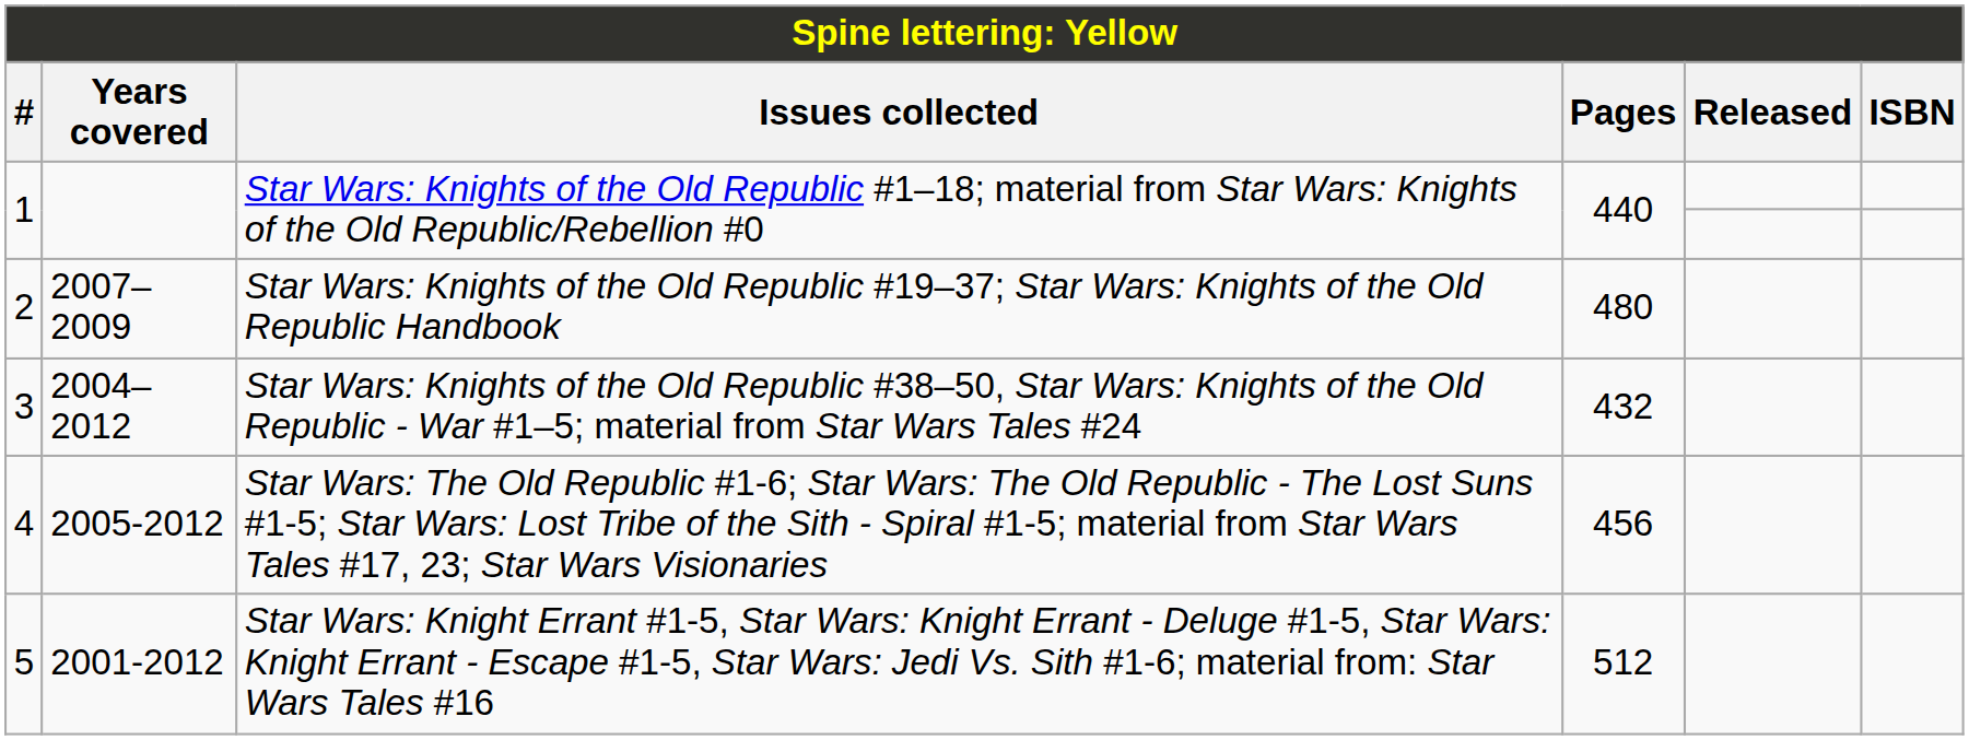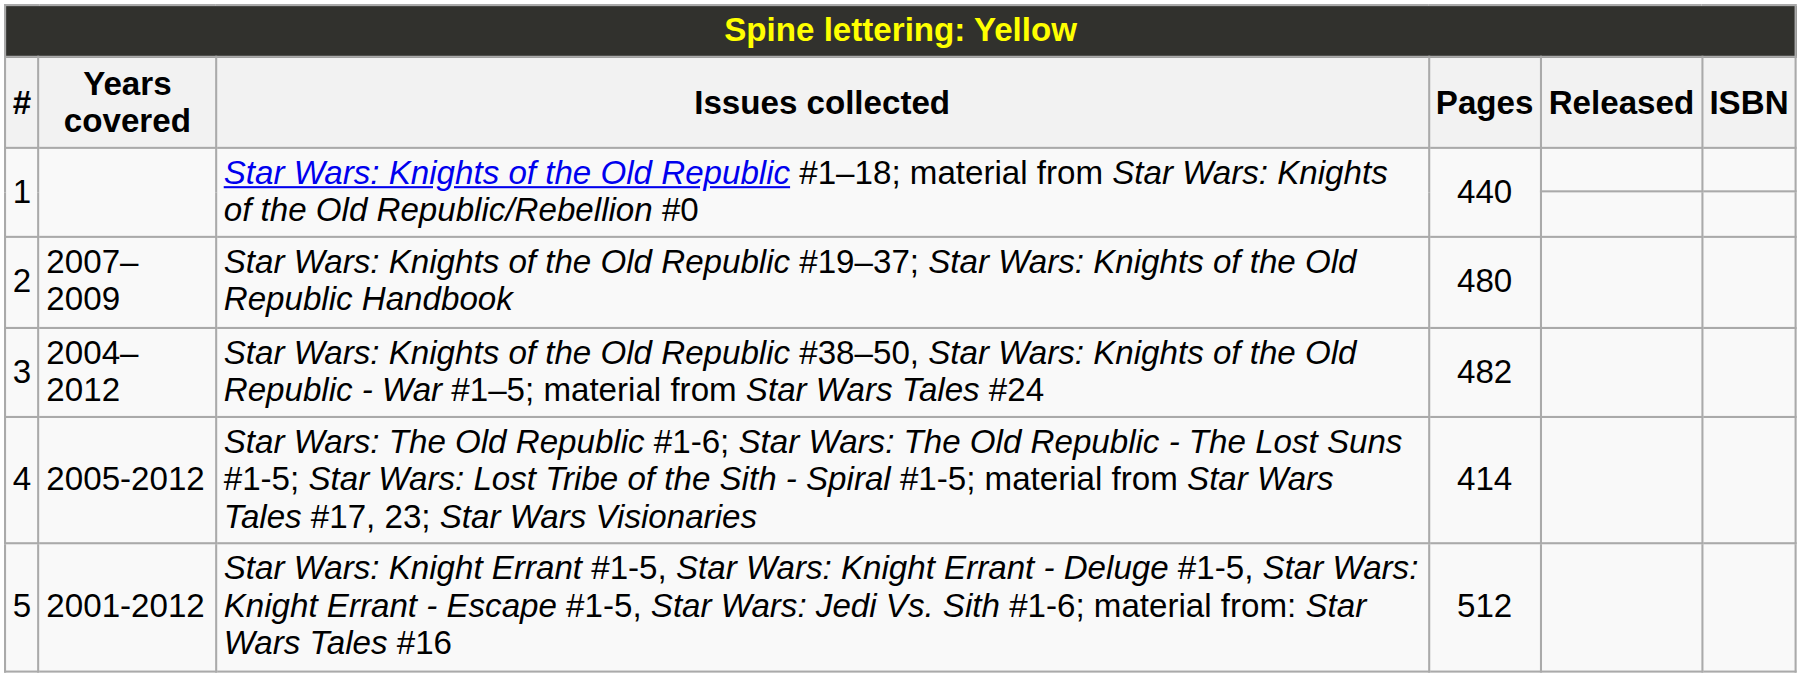 <table class="wikitable sortable" width=98%>
 <tr>
 <th colspan=6 style="background-color: #31312D; color: yellow;">Spine lettering: Yellow</th>
 </tr>
 <tr>
 <th class="unsortable">#</th>
 <th>Years covered</th>
 <th class="unsortable">Issues collected</th>
 <th class="unsortable">Pages</th>
 <th>Released</th>
 <th class="unsortable">ISBN</th>
 </tr>
 <tr>
 <td rowspan=2>1</td>
 <td rowspan=2></td>
 <td rowspan=2><em><a href='#'>Star Wars: Knights of the Old Republic</a></em> #1–18; material from <em>Star Wars: Knights of the Old Republic/Rebellion</em> #0</td>
 <td style="text-align: center;" rowspan=2>440</td>
 <td></td>
 <td></td>
 </tr>
 <tr>
 <td></td>
 <td></td>
 </tr>
 <tr>
 <td>2</td>
 <td>2007–2009</td>
 <td><em>Star Wars: Knights of the Old Republic</em> #19–37; <em>Star Wars: Knights of the Old Republic Handbook</em></td>
 <td style="text-align: center;">480</td>
 <td></td>
 <td></td>
 </tr>
 <tr>
 <td>3</td>
 <td>2004–2012</td>
 <td><em>Star Wars: Knights of the Old Republic</em> #38–50, <em>Star Wars: Knights of the Old Republic - War</em> #1–5; material from <em>Star Wars Tales</em> #24</td>
-<td style="text-align: center;">432</td>
+<td style="text-align: center;">482</td>
 <td></td>
 <td></td>
 </tr>
 <tr>
 <td>4</td>
 <td>2005-2012</td>
 <td><em>Star Wars: The Old Republic</em> #1-6; <em>Star Wars: The Old Republic - The Lost Suns</em> #1-5; <em>Star Wars: Lost Tribe of the Sith - Spiral</em> #1-5; material from <em>Star Wars Tales</em> #17, 23; <em>Star Wars Visionaries</em></td>
-<td style="text-align: center;">456</td>
+<td style="text-align: center;">414</td>
 <td></td>
 <td></td>
 </tr>
 <tr>
 <td>5</td>
 <td>2001-2012</td>
 <td><em>Star Wars: Knight Errant</em> #1-5, <em>Star Wars: Knight Errant - Deluge</em> #1-5, <em>Star Wars: Knight Errant - Escape</em> #1-5, <em>Star Wars: Jedi Vs. Sith</em> #1-6; material from: <em>Star Wars Tales</em> #16</td>
 <td style="text-align: center;">512</td>
 <td></td>
 <td></td>
 </tr>
 </table>
